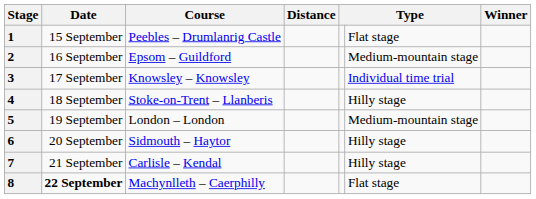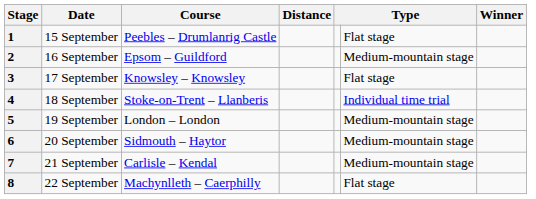 <table class="wikitable">
 <tr>
 <th>Stage</th>
 <th>Date</th>
 <th>Course</th>
 <th>Distance</th>
 <th colspan="2">Type</th>
 <th>Winner</th>
 </tr>
 <tr>
 <th style="text-align:left">1</th>
 <td align=right>15 September</td>
 <td><a href='#'>Peebles</a> – <a href='#'>Drumlanrig Castle</a></td>
 <td style="text-align:center;"></td>
 <td></td>
 <td>Flat stage</td>
 <td></td>
 </tr>
 <tr>
 <th style="text-align:left">2</th>
 <td align=right>16 September</td>
 <td><a href='#'>Epsom</a> – <a href='#'>Guildford</a></td>
 <td style="text-align:center;"></td>
 <td></td>
 <td>Medium-mountain stage</td>
 <td></td>
 </tr>
 <tr>
 <th style="text-align:left">3</th>
 <td align=right>17 September</td>
 <td><a href='#'>Knowsley</a> – <a href='#'>Knowsley</a></td>
 <td style="text-align:center;"></td>
 <td></td>
-<td><a href='#'>Individual time trial</a></td>
+<td>Flat stage</td>
 <td></td>
 </tr>
 <tr>
 <th style="text-align:left">4</th>
 <td align=right>18 September</td>
 <td><a href='#'>Stoke-on-Trent</a> – <a href='#'>Llanberis</a></td>
 <td style="text-align:center;"></td>
 <td></td>
-<td>Hilly stage</td>
+<td><a href='#'>Individual time trial</a></td>
 <td></td>
 </tr>
 <tr>
 <th style="text-align:left">5</th>
 <td align=right>19 September</td>
 <td>London – London</td>
 <td style="text-align:center;"></td>
 <td></td>
 <td>Medium-mountain stage</td>
 <td></td>
 </tr>
 <tr>
 <th style="text-align:left">6</th>
 <td align=right>20 September</td>
 <td><a href='#'>Sidmouth</a> – <a href='#'>Haytor</a></td>
 <td style="text-align:center;"></td>
 <td></td>
-<td>Hilly stage</td>
+<td>Medium-mountain stage</td>
 <td></td>
 </tr>
 <tr>
 <th style="text-align:left">7</th>
 <td align=right>21 September</td>
 <td><a href='#'>Carlisle</a> – <a href='#'>Kendal</a></td>
 <td style="text-align:center;"></td>
 <td></td>
-<td>Hilly stage</td>
+<td>Medium-mountain stage</td>
 <td></td>
 </tr>
 <tr>
 <th style="text-align:left">8</th>
-<td align=right><strong>22 September</strong></td>
+<td align=right>22 September</td>
 <td><a href='#'>Machynlleth</a> – <a href='#'>Caerphilly</a></td>
 <td style="text-align:center;"></td>
 <td></td>
 <td>Flat stage</td>
 <td></td>
 </tr>
 </table>
